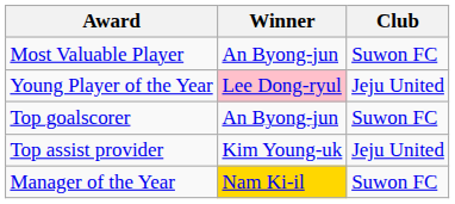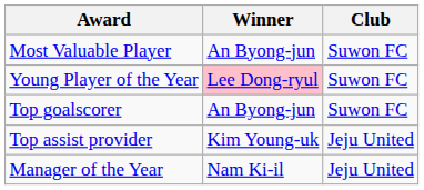 <table class="wikitable">
 <tr>
 <th>Award</th>
 <th>Winner</th>
 <th>Club</th>
 </tr>
 <tr>
 <td><a href='#'>Most Valuable Player</a></td>
 <td> <a href='#'>An Byong-jun</a></td>
 <td><a href='#'>Suwon FC</a></td>
 </tr>
 <tr>
 <td><a href='#'>Young Player of the Year</a></td>
 <td style="background: pink;"> <a href='#'>Lee Dong-ryul</a></td>
-<td><a href='#'>Jeju United</a></td>
+<td><a href='#'>Suwon FC</a></td>
 </tr>
 <tr>
 <td><a href='#'>Top goalscorer</a></td>
 <td> <a href='#'>An Byong-jun</a></td>
 <td><a href='#'>Suwon FC</a></td>
 </tr>
 <tr>
 <td><a href='#'>Top assist provider</a></td>
 <td> <a href='#'>Kim Young-uk</a></td>
 <td><a href='#'>Jeju United</a></td>
 </tr>
 <tr>
 <td><a href='#'>Manager of the Year</a></td>
-<td style="background: gold;"> <a href='#'>Nam Ki-il</a></td>
-<td><a href='#'>Suwon FC</a></td>
+<td> <a href='#'>Nam Ki-il</a></td>
+<td><a href='#'>Jeju United</a></td>
 </tr>
 </table>
